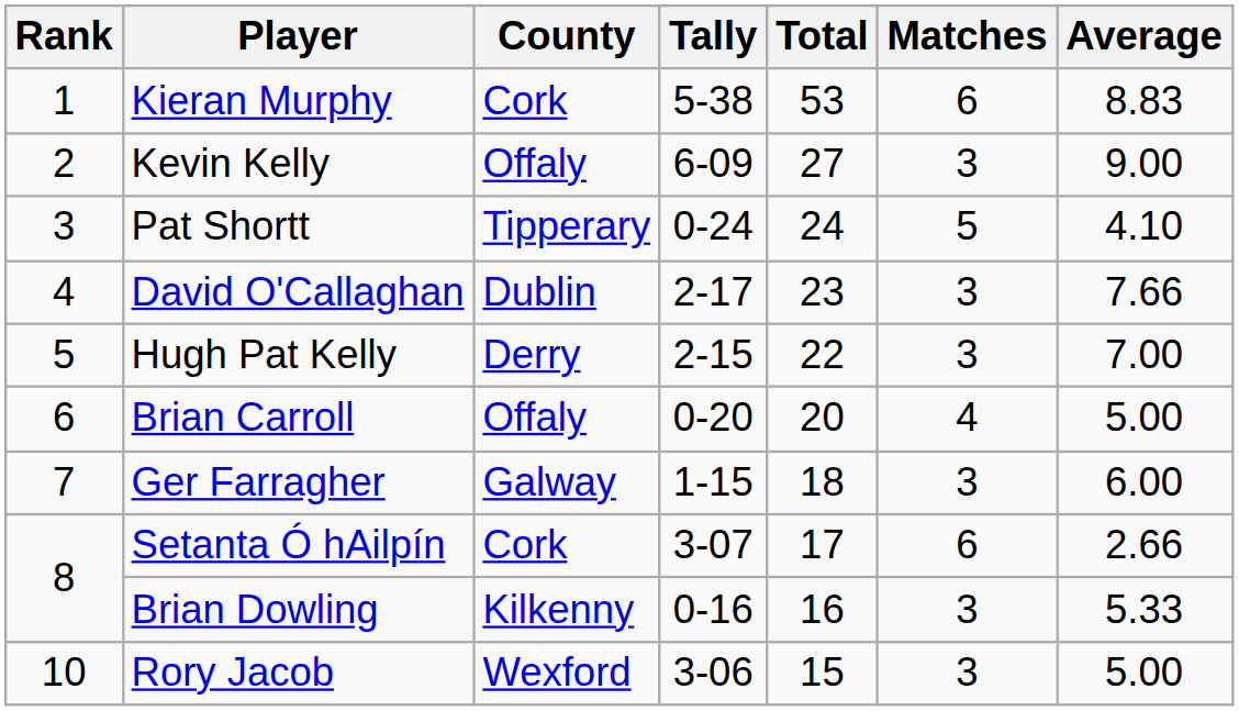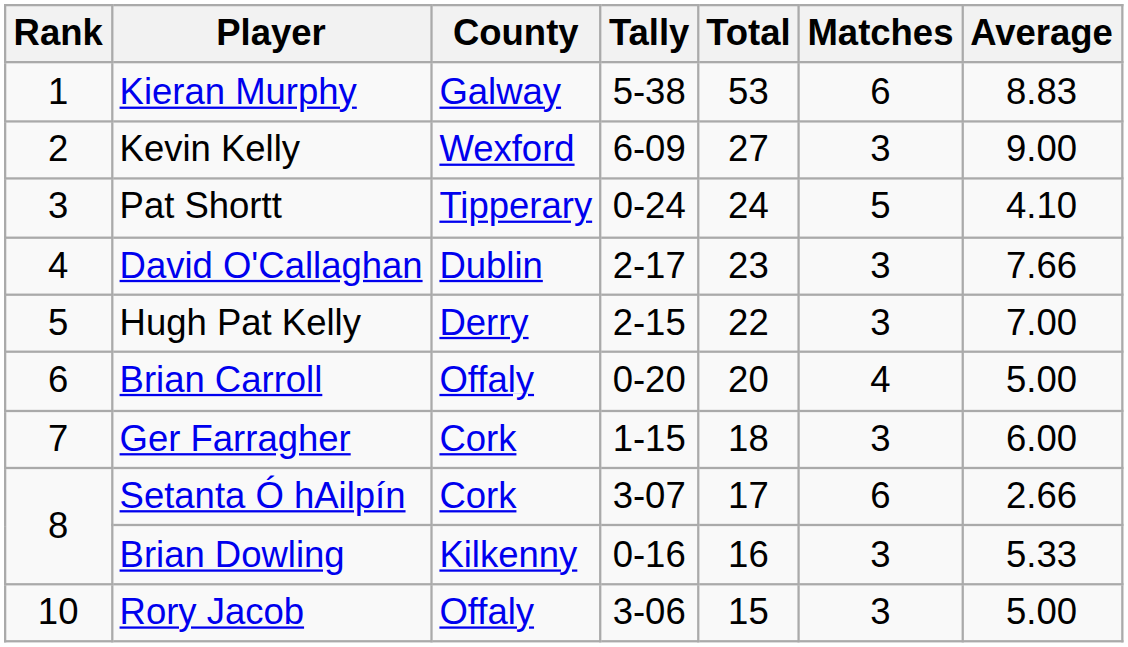 <table class="wikitable">
 <tr>
 <th>Rank</th>
 <th>Player</th>
 <th>County</th>
 <th>Tally</th>
 <th>Total</th>
 <th>Matches</th>
 <th>Average</th>
 </tr>
 <tr>
 <td rowspan=1 align=center>1</td>
 <td><a href='#'>Kieran Murphy</a></td>
-<td><a href='#'>Cork</a></td>
+<td><a href='#'>Galway</a></td>
 <td align=center>5-38</td>
 <td align=center>53</td>
 <td align=center>6</td>
 <td align=center>8.83</td>
 </tr>
 <tr>
 <td rowspan=1 align=center>2</td>
 <td>Kevin Kelly</td>
-<td><a href='#'>Offaly</a></td>
+<td><a href='#'>Wexford</a></td>
 <td align=center>6-09</td>
 <td align=center>27</td>
 <td align=center>3</td>
 <td align=center>9.00</td>
 </tr>
 <tr>
 <td rowspan=1 align=center>3</td>
 <td>Pat Shortt</td>
 <td><a href='#'>Tipperary</a></td>
 <td align=center>0-24</td>
 <td align=center>24</td>
 <td align=center>5</td>
 <td align=center>4.10</td>
 </tr>
 <tr>
 <td rowspan=1 align=center>4</td>
 <td><a href='#'>David O'Callaghan</a></td>
 <td><a href='#'>Dublin</a></td>
 <td align=center>2-17</td>
 <td align=center>23</td>
 <td align=center>3</td>
 <td align=center>7.66</td>
 </tr>
 <tr>
 <td rowspan=1 align=center>5</td>
 <td>Hugh Pat Kelly</td>
 <td><a href='#'>Derry</a></td>
 <td align=center>2-15</td>
 <td align=center>22</td>
 <td align=center>3</td>
 <td align=center>7.00</td>
 </tr>
 <tr>
 <td rowspan=1 align=center>6</td>
 <td><a href='#'>Brian Carroll</a></td>
 <td><a href='#'>Offaly</a></td>
 <td align=center>0-20</td>
 <td align=center>20</td>
 <td align=center>4</td>
 <td align=center>5.00</td>
 </tr>
 <tr>
 <td rowspan=1 align=center>7</td>
 <td><a href='#'>Ger Farragher</a></td>
-<td><a href='#'>Galway</a></td>
+<td><a href='#'>Cork</a></td>
 <td align=center>1-15</td>
 <td align=center>18</td>
 <td align=center>3</td>
 <td align=center>6.00</td>
 </tr>
 <tr>
 <td rowspan=2 align=center>8</td>
 <td><a href='#'>Setanta Ó hAilpín</a></td>
 <td><a href='#'>Cork</a></td>
 <td align=center>3-07</td>
 <td align=center>17</td>
 <td align=center>6</td>
 <td align=center>2.66</td>
 </tr>
 <tr>
 <td><a href='#'>Brian Dowling</a></td>
 <td><a href='#'>Kilkenny</a></td>
 <td align=center>0-16</td>
 <td align=center>16</td>
 <td align=center>3</td>
 <td align=center>5.33</td>
 </tr>
 <tr>
 <td rowspan=1 align=center>10</td>
 <td><a href='#'>Rory Jacob</a></td>
-<td><a href='#'>Wexford</a></td>
+<td><a href='#'>Offaly</a></td>
 <td align=center>3-06</td>
 <td align=center>15</td>
 <td align=center>3</td>
 <td align=center>5.00</td>
 </tr>
 </table>
